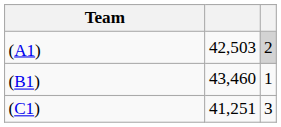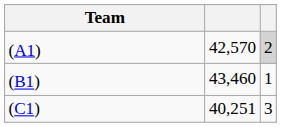 <table class="wikitable">
 <tr>
 <th width=180>Team</th>
 <th></th>
 <th></th>
 </tr>
 <tr>
 <td> <sup></sup> (<a href='#'>A1</a>)</td>
-<td>42,503</td>
+<td>42,570</td>
 <td align=center style="background: lightgrey;">2</td>
 </tr>
 <tr>
 <td> <sup></sup> (<a href='#'>B1</a>)</td>
 <td>43,460</td>
 <td align=center>1</td>
 </tr>
 <tr>
 <td> (<a href='#'>C1</a>)</td>
-<td>41,251</td>
+<td>40,251</td>
 <td align=center>3</td>
 </tr>
 </table>
